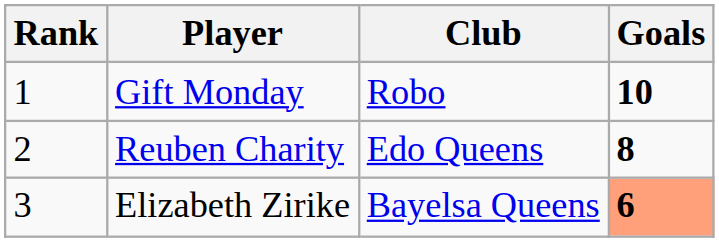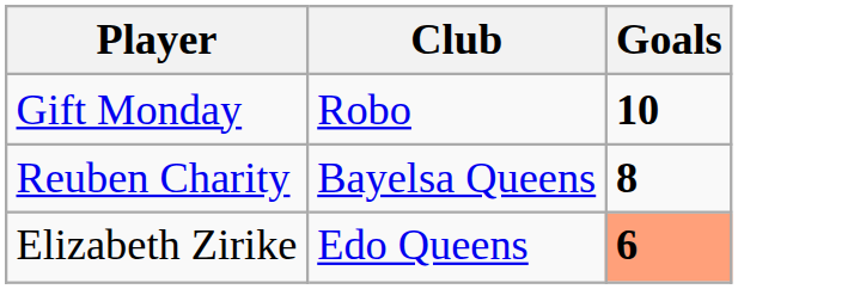 <table class="wikitable" style="text-align: left;">
 <tr>
-<th>Rank</th>
 <th>Player</th>
 <th>Club</th>
 <th>Goals</th>
 </tr>
 <tr>
-<td>1</td>
 <td align="left"> <a href='#'>Gift Monday</a></td>
 <td align="left"><a href='#'>Robo</a></td>
 <td><strong>10</strong></td>
 </tr>
 <tr>
-<td>2</td>
 <td align="left"> <a href='#'>Reuben Charity</a></td>
-<td align="left"><a href='#'>Edo Queens</a></td>
+<td align="left"><a href='#'>Bayelsa Queens</a></td>
 <td><strong>8</strong></td>
 </tr>
 <tr>
-<td>3</td>
 <td align=left> Elizabeth Zirike</td>
-<td align="left"><a href='#'>Bayelsa Queens</a></td>
+<td align="left"><a href='#'>Edo Queens</a></td>
 <td style="background: lightsalmon;"><strong>6</strong></td>
 </tr>
 </table>
